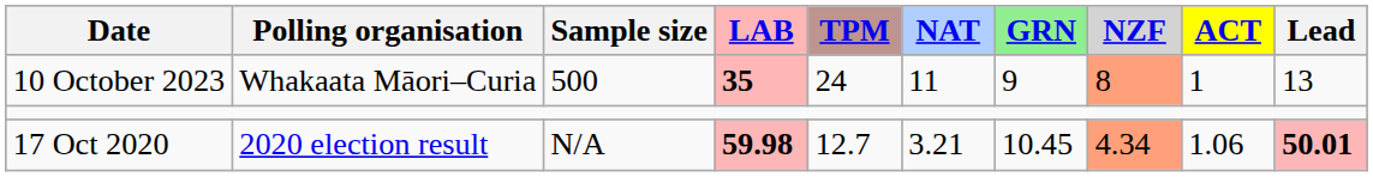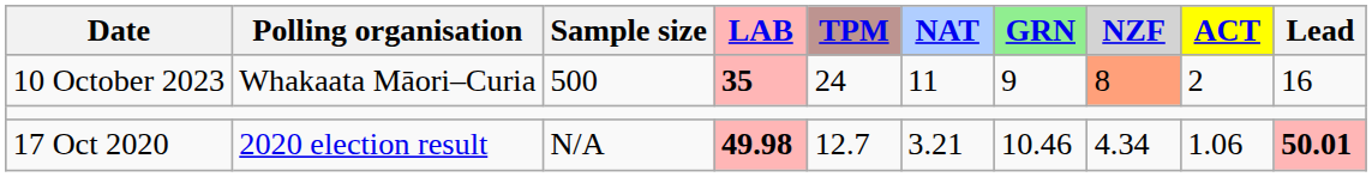 <table class="wikitable">
 <tr>
 <th>Date</th>
 <th>Polling organisation</th>
 <th>Sample size</th>
 <th style="background-color:#FFB6B6;width:40px"><a href='#'>LAB</a></th>
 <th style="background-color:#BD9490;width:40px"><a href='#'>TPM</a></th>
 <th style="background-color:#B0CEFF;width:40px"><a href='#'>NAT</a></th>
 <th style="background-color:#90EE90;width:40px"><a href='#'>GRN</a></th>
 <th style="background-color:#D3D3D3;width:40px"><a href='#'>NZF</a></th>
 <th style="background-color:#FFFF00;width:40px"><a href='#'>ACT</a></th>
 <th style="width:40px;">Lead</th>
 </tr>
 <tr>
 <td>10 October 2023</td>
 <td>Whakaata Māori–Curia</td>
 <td>500</td>
 <td style="background:#FFB6B6"><strong>35</strong></td>
 <td>24</td>
 <td>11</td>
 <td>9</td>
 <td style="background: lightsalmon;">8</td>
-<td>1</td>
-<td>13</td>
+<td>2</td>
+<td>16</td>
 </tr>
 <tr>
 <td colspan="10"></td>
 </tr>
 <tr>
 <td>17 Oct 2020</td>
 <td><a href='#'>2020 election result</a></td>
 <td>N/A</td>
-<td style="background:#FFB6B6"><strong>59.98</strong></td>
+<td style="background:#FFB6B6"><strong>49.98</strong></td>
 <td>12.7</td>
 <td>3.21</td>
-<td>10.45</td>
-<td style="background: lightsalmon;">4.34</td>
+<td>10.46</td>
+<td>4.34</td>
 <td>1.06</td>
 <td style="background-color:#FFB6B6;"><strong>50.01</strong></td>
 </tr>
 </table>
